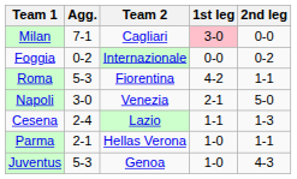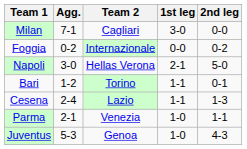 <table class="wikitable" style="text-align: center">
 <tr>
 <th>Team 1</th>
 <th>Agg.</th>
 <th>Team 2</th>
 <th>1st leg</th>
 <th>2nd leg</th>
 </tr>
 <tr>
 <td bgcolor="ccffcc"><a href='#'>Milan</a></td>
 <td>7-1</td>
 <td><a href='#'>Cagliari</a></td>
-<td style="background: pink;">3-0</td>
+<td>3-0</td>
 <td>0-0</td>
 </tr>
 <tr>
 <td><a href='#'>Foggia</a></td>
 <td>0-2</td>
 <td bgcolor="ccffcc"><a href='#'>Internazionale</a></td>
 <td>0-0</td>
 <td>0-2</td>
 </tr>
 <tr>
-<td bgcolor="ccffcc"><a href='#'>Roma</a></td>
-<td>5-3</td>
-<td><a href='#'>Fiorentina</a></td>
-<td>4-2</td>
-<td>1-1</td>
+<td bgcolor="ccffcc"><a href='#'>Napoli</a></td>
+<td>3-0</td>
+<td><a href='#'>Hellas Verona</a></td>
+<td>2-1</td>
+<td>5-0</td>
 </tr>
 <tr>
-<td bgcolor="ccffcc"><a href='#'>Napoli</a></td>
-<td>3-0</td>
-<td><a href='#'>Venezia</a></td>
-<td>2-1</td>
-<td>5-0</td>
+<td><a href='#'>Bari</a></td>
+<td>1-2</td>
+<td bgcolor="ccffcc"><a href='#'>Torino</a></td>
+<td>1-1</td>
+<td>0-1</td>
 </tr>
 <tr>
 <td><a href='#'>Cesena</a></td>
 <td>2-4</td>
 <td bgcolor="ccffcc"><a href='#'>Lazio</a></td>
 <td>1-1</td>
 <td>1-3</td>
 </tr>
 <tr>
 <td bgcolor="ccffcc"><a href='#'>Parma</a></td>
 <td>2-1</td>
-<td><a href='#'>Hellas Verona</a></td>
+<td><a href='#'>Venezia</a></td>
 <td>1-0</td>
 <td>1-1</td>
 </tr>
 <tr>
 <td bgcolor="ccffcc"><a href='#'>Juventus</a></td>
 <td>5-3</td>
 <td><a href='#'>Genoa</a></td>
 <td>1-0</td>
 <td>4-3</td>
 </tr>
 </table>
